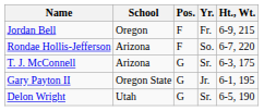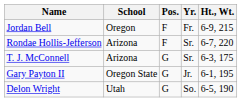 <table class="wikitable">
 <tr>
 <th>Name</th>
 <th>School</th>
 <th>Pos.</th>
 <th>Yr.</th>
 <th>Ht., Wt.</th>
 </tr>
 <tr>
 <td><a href='#'>Jordan Bell</a></td>
 <td>Oregon</td>
 <td>F</td>
 <td>Fr.</td>
 <td>6-9, 215</td>
 </tr>
 <tr>
 <td><a href='#'>Rondae Hollis-Jefferson</a></td>
 <td>Arizona</td>
 <td>F</td>
-<td>So.</td>
+<td>Sr.</td>
 <td>6-7, 220</td>
 </tr>
 <tr>
 <td><a href='#'>T. J. McConnell</a></td>
 <td>Arizona</td>
 <td>G</td>
 <td>Sr.</td>
 <td>6-3, 175</td>
 </tr>
 <tr>
 <td><a href='#'>Gary Payton II</a></td>
 <td>Oregon State</td>
 <td>G</td>
 <td>Jr.</td>
 <td>6-1, 195</td>
 </tr>
 <tr>
 <td><a href='#'>Delon Wright</a></td>
 <td>Utah</td>
 <td>G</td>
-<td>Sr.</td>
+<td>So.</td>
 <td>6-5, 190</td>
 </tr>
 </table>
